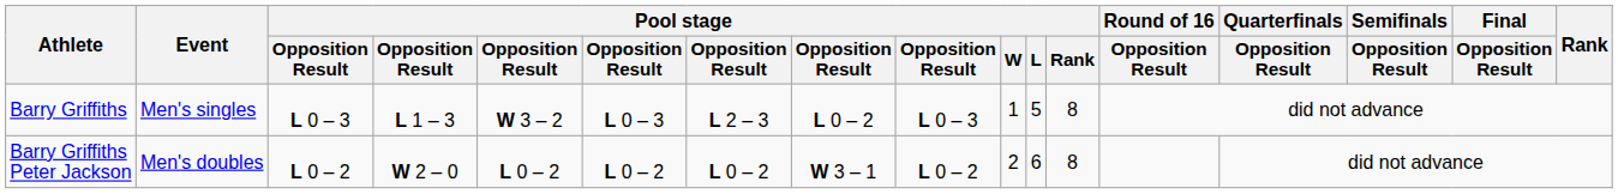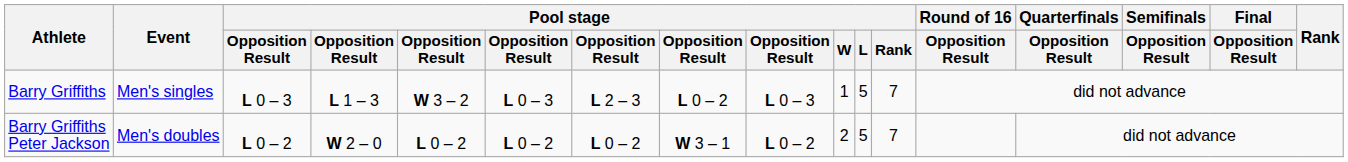 <table class="wikitable" style="font-size:90%;text-align:center;">
 <tr>
 <th rowspan=2>Athlete</th>
 <th rowspan=2>Event</th>
 <th colspan=10>Pool stage</th>
 <th>Round of 16</th>
 <th>Quarterfinals</th>
 <th>Semifinals</th>
 <th>Final</th>
 <th rowspan=2>Rank</th>
 </tr>
 <tr style="font-size:95%">
 <th>Opposition<br>Result</th>
 <th>Opposition<br>Result</th>
 <th>Opposition<br>Result</th>
 <th>Opposition<br>Result</th>
 <th>Opposition<br>Result</th>
 <th>Opposition<br>Result</th>
 <th>Opposition<br>Result</th>
 <th>W</th>
 <th>L</th>
 <th>Rank</th>
 <th>Opposition<br>Result</th>
 <th>Opposition<br>Result</th>
 <th>Opposition<br>Result</th>
 <th>Opposition<br>Result</th>
 </tr>
 <tr>
 <td align=left><a href='#'>Barry Griffiths</a></td>
 <td align=left><a href='#'>Men's singles</a></td>
 <td><br><strong>L</strong> 0 – 3</td>
 <td><br><strong>L</strong> 1 – 3</td>
 <td><br><strong>W</strong> 3 – 2</td>
 <td><br><strong>L</strong> 0 – 3</td>
 <td><br><strong>L</strong> 2 – 3</td>
 <td><br><strong>L</strong> 0 – 2</td>
 <td><br><strong>L</strong> 0 – 3</td>
 <td>1</td>
 <td>5</td>
-<td>8</td>
+<td>7</td>
 <td colspan=5>did not advance</td>
 </tr>
 <tr>
 <td align=left><a href='#'>Barry Griffiths</a><br><a href='#'>Peter Jackson</a></td>
 <td align=left><a href='#'>Men's doubles</a></td>
 <td><br><strong>L</strong> 0 – 2</td>
 <td><br><strong>W</strong> 2 – 0</td>
 <td><br><strong>L</strong> 0 – 2</td>
 <td><br><strong>L</strong> 0 – 2</td>
 <td><br><strong>L</strong> 0 – 2</td>
 <td><br><strong>W</strong> 3 – 1</td>
 <td><br><strong>L</strong> 0 – 2</td>
 <td>2</td>
-<td>6</td>
-<td>8</td>
+<td>5</td>
+<td>7</td>
 <td></td>
 <td colspan=4>did not advance</td>
 </tr>
 </table>
